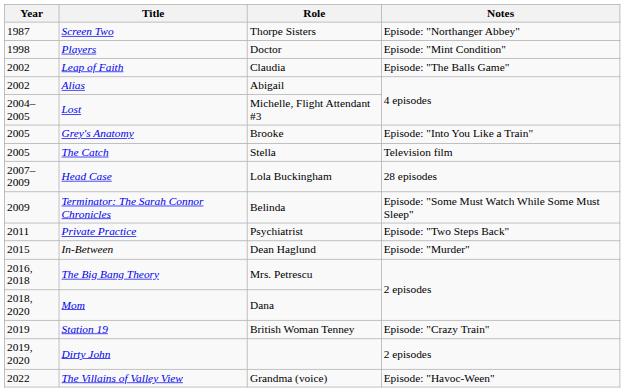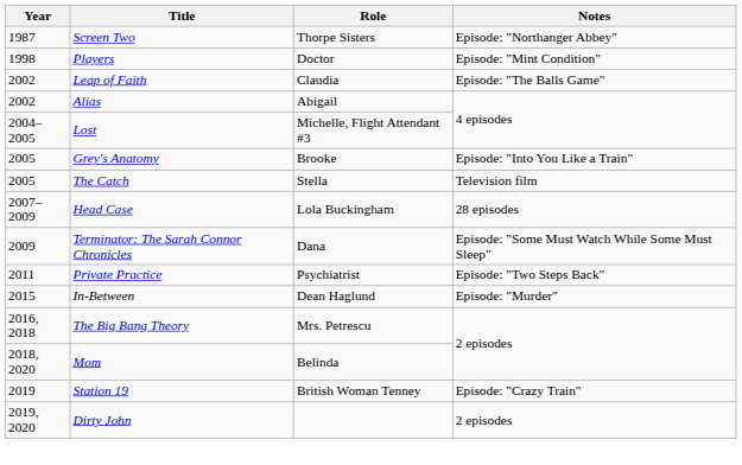 <table class="wikitable sortable">
 <tr>
 <th>Year</th>
 <th>Title</th>
 <th>Role</th>
 <th>Notes</th>
 </tr>
 <tr>
 <td>1987</td>
 <td><em><a href='#'>Screen Two</a></em></td>
 <td>Thorpe Sisters</td>
 <td>Episode: "Northanger Abbey"</td>
 </tr>
 <tr>
 <td>1998</td>
 <td><em><a href='#'>Players</a></em></td>
 <td>Doctor</td>
 <td>Episode: "Mint Condition"</td>
 </tr>
 <tr>
 <td>2002</td>
 <td><em><a href='#'>Leap of Faith</a></em></td>
 <td>Claudia</td>
 <td>Episode: "The Balls Game"</td>
 </tr>
 <tr>
 <td>2002</td>
 <td><em><a href='#'>Alias</a></em></td>
 <td>Abigail</td>
 <td rowspan="2">4 episodes</td>
 </tr>
 <tr>
 <td>2004–2005</td>
 <td><em><a href='#'>Lost</a></em></td>
 <td>Michelle, Flight Attendant #3</td>
 </tr>
 <tr>
 <td>2005</td>
 <td><em><a href='#'>Grey's Anatomy</a></em></td>
 <td>Brooke</td>
 <td>Episode: "Into You Like a Train"</td>
 </tr>
 <tr>
 <td>2005</td>
 <td><em><a href='#'>The Catch</a></em></td>
 <td>Stella</td>
 <td>Television film</td>
 </tr>
 <tr>
 <td>2007–2009</td>
 <td><em><a href='#'>Head Case</a></em></td>
 <td>Lola Buckingham</td>
 <td>28 episodes</td>
 </tr>
 <tr>
 <td>2009</td>
 <td><em><a href='#'>Terminator: The Sarah Connor Chronicles</a></em></td>
-<td>Belinda</td>
+<td>Dana</td>
 <td>Episode: "Some Must Watch While Some Must Sleep"</td>
 </tr>
 <tr>
 <td>2011</td>
 <td><em><a href='#'>Private Practice</a></em></td>
 <td>Psychiatrist</td>
 <td>Episode: "Two Steps Back"</td>
 </tr>
 <tr>
 <td>2015</td>
 <td><em>In-Between</em></td>
 <td>Dean Haglund</td>
 <td>Episode: "Murder"</td>
 </tr>
 <tr>
 <td>2016, 2018</td>
 <td><em><a href='#'>The Big Bang Theory</a></em></td>
 <td>Mrs. Petrescu</td>
 <td rowspan="2">2 episodes</td>
 </tr>
 <tr>
 <td>2018, 2020</td>
 <td><em><a href='#'>Mom</a></em></td>
-<td>Dana</td>
+<td>Belinda</td>
 </tr>
 <tr>
 <td>2019</td>
 <td><em><a href='#'>Station 19</a></em></td>
 <td>British Woman Tenney</td>
 <td>Episode: "Crazy Train"</td>
 </tr>
 <tr>
 <td>2019, 2020</td>
 <td><em><a href='#'>Dirty John</a></em></td>
 <td></td>
 <td>2 episodes</td>
 </tr>
-<tr>
-<td>2022</td>
-<td><em><a href='#'>The Villains of Valley View</a></em></td>
-<td>Grandma (voice)</td>
-<td>Episode: "Havoc-Ween"</td>
-</tr>
 </table>
